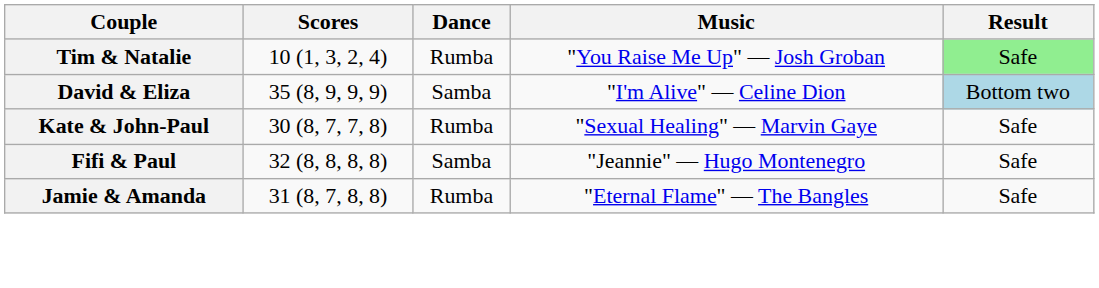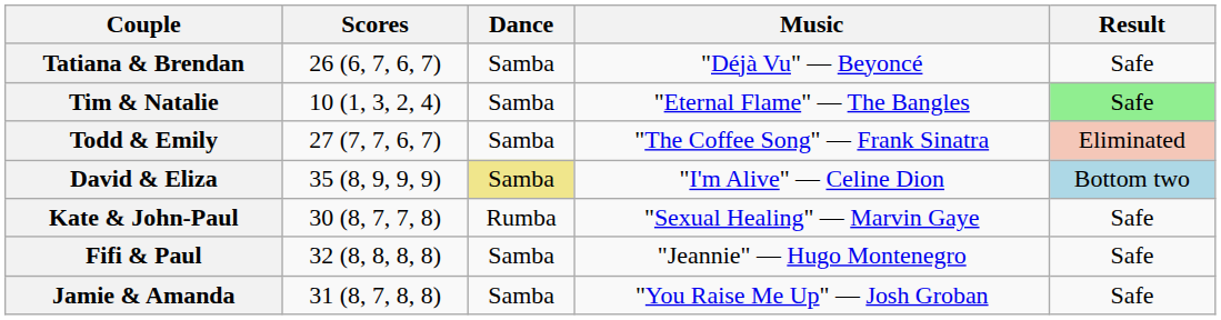 <table class="wikitable sortable" style="text-align:center; width: 90%">
 <tr>
 <th scope="col">Couple</th>
 <th scope="col">Scores</th>
 <th scope="col">Dance</th>
 <th scope="col" class="unsortable">Music</th>
 <th scope="col" class="unsortable">Result</th>
 </tr>
 <tr>
+<th scope="row">Tatiana & Brendan</th>
+<td>26 (6, 7, 6, 7)</td>
+<td>Samba</td>
+<td>"<a href='#'>Déjà Vu</a>" — <a href='#'>Beyoncé</a></td>
+<td>Safe</td>
+</tr>
+<tr>
 <th scope="row">Tim & Natalie</th>
 <td>10 (1, 3, 2, 4)</td>
-<td>Rumba</td>
-<td>"<a href='#'>You Raise Me Up</a>" — <a href='#'>Josh Groban</a></td>
+<td>Samba</td>
+<td>"<a href='#'>Eternal Flame</a>" — <a href='#'>The Bangles</a></td>
 <td style="background: lightgreen;">Safe</td>
+</tr>
+<tr>
+<th scope="row">Todd & Emily</th>
+<td>27 (7, 7, 6, 7)</td>
+<td>Samba</td>
+<td>"<a href='#'>The Coffee Song</a>" — <a href='#'>Frank Sinatra</a></td>
+<td bgcolor="f4c7b8">Eliminated</td>
 </tr>
 <tr>
 <th scope="row">David & Eliza</th>
 <td>35 (8, 9, 9, 9)</td>
-<td>Samba</td>
+<td style="background: khaki;">Samba</td>
 <td>"<a href='#'>I'm Alive</a>" — <a href='#'>Celine Dion</a></td>
 <td bgcolor="lightblue">Bottom two</td>
 </tr>
 <tr>
 <th scope="row">Kate & John-Paul</th>
 <td>30 (8, 7, 7, 8)</td>
 <td>Rumba</td>
 <td>"<a href='#'>Sexual Healing</a>" — <a href='#'>Marvin Gaye</a></td>
 <td>Safe</td>
 </tr>
 <tr>
 <th scope="row">Fifi & Paul</th>
 <td>32 (8, 8, 8, 8)</td>
 <td>Samba</td>
 <td>"Jeannie" — <a href='#'>Hugo Montenegro</a></td>
 <td>Safe</td>
 </tr>
 <tr>
 <th scope="row">Jamie & Amanda</th>
 <td>31 (8, 7, 8, 8)</td>
-<td>Rumba</td>
-<td>"<a href='#'>Eternal Flame</a>" — <a href='#'>The Bangles</a></td>
+<td>Samba</td>
+<td>"<a href='#'>You Raise Me Up</a>" — <a href='#'>Josh Groban</a></td>
 <td>Safe</td>
 </tr>
 </table>
